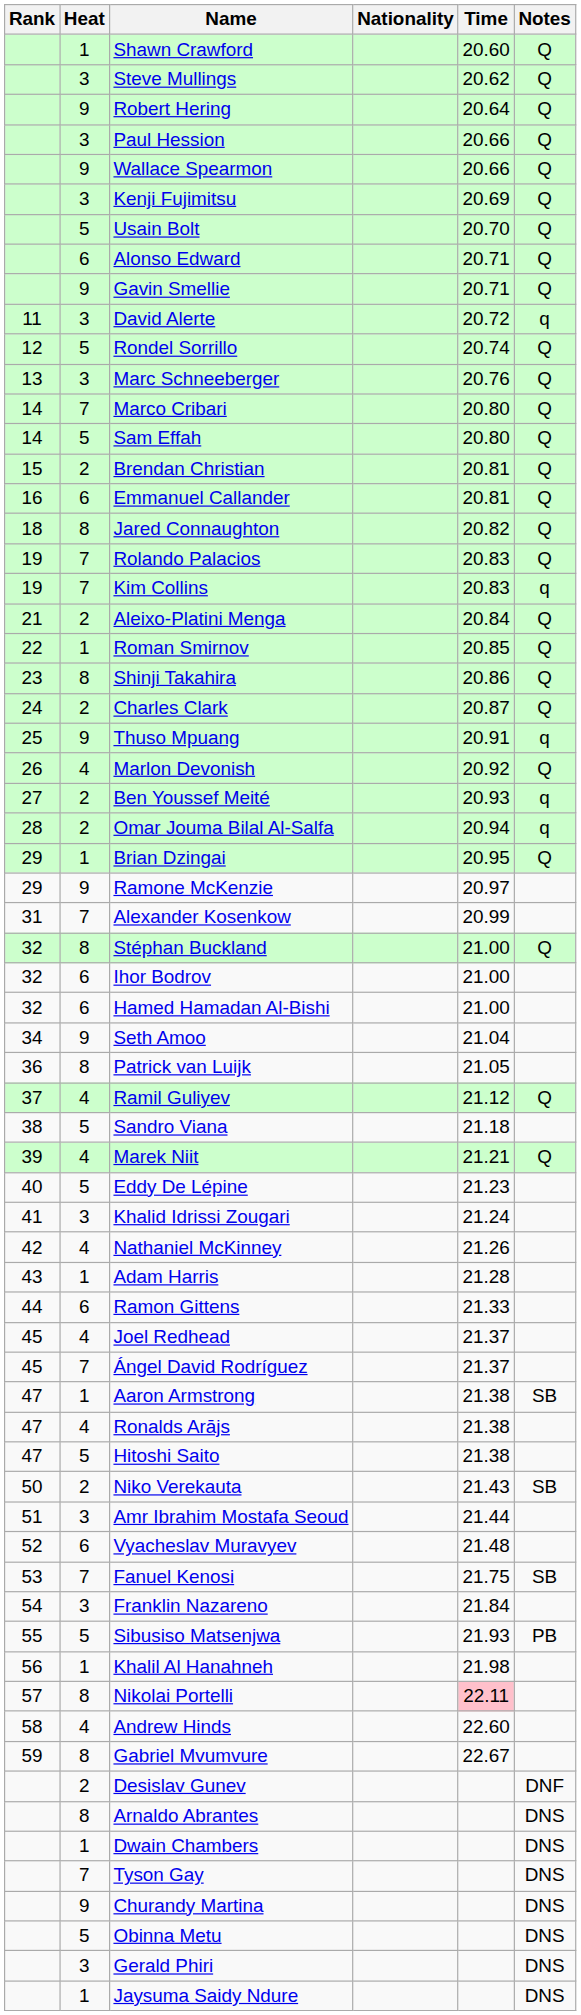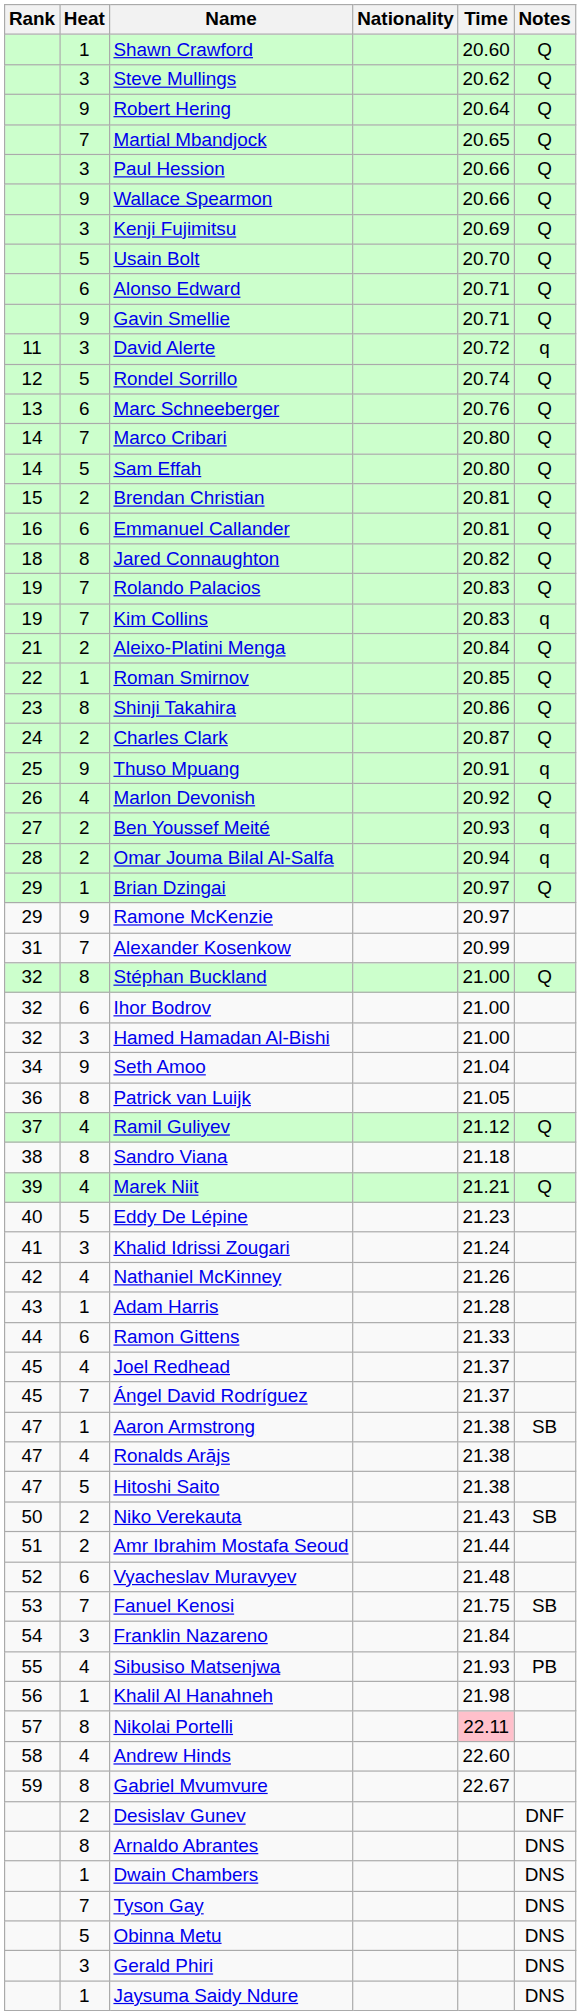 <table class="wikitable sortable" style="text-align:center">
 <tr>
 <th>Rank</th>
 <th>Heat</th>
 <th>Name</th>
 <th>Nationality</th>
 <th>Time</th>
 <th>Notes</th>
 </tr>
 <tr bgcolor=ccffcc>
 <td></td>
 <td>1</td>
 <td align=left><a href='#'>Shawn Crawford</a></td>
 <td align=left></td>
 <td>20.60</td>
 <td>Q</td>
 </tr>
 <tr bgcolor=ccffcc>
 <td></td>
 <td>3</td>
 <td align=left><a href='#'>Steve Mullings</a></td>
 <td align=left></td>
 <td>20.62</td>
 <td>Q</td>
 </tr>
 <tr bgcolor=ccffcc>
 <td></td>
 <td>9</td>
 <td align=left><a href='#'>Robert Hering</a></td>
 <td align=left></td>
 <td>20.64</td>
+<td>Q</td>
+</tr>
+<tr bgcolor=ccffcc>
+<td></td>
+<td>7</td>
+<td align=left><a href='#'>Martial Mbandjock</a></td>
+<td align=left></td>
+<td>20.65</td>
 <td>Q</td>
 </tr>
 <tr bgcolor=ccffcc>
 <td></td>
 <td>3</td>
 <td align=left><a href='#'>Paul Hession</a></td>
 <td align=left></td>
 <td>20.66</td>
 <td>Q</td>
 </tr>
 <tr bgcolor=ccffcc>
 <td></td>
 <td>9</td>
 <td align=left><a href='#'>Wallace Spearmon</a></td>
 <td align=left></td>
 <td>20.66</td>
 <td>Q</td>
 </tr>
 <tr bgcolor=ccffcc>
 <td></td>
 <td>3</td>
 <td align=left><a href='#'>Kenji Fujimitsu</a></td>
 <td align=left></td>
 <td>20.69</td>
 <td>Q</td>
 </tr>
 <tr bgcolor=ccffcc>
 <td></td>
 <td>5</td>
 <td align=left><a href='#'>Usain Bolt</a></td>
 <td align=left></td>
 <td>20.70</td>
 <td>Q</td>
 </tr>
 <tr bgcolor=ccffcc>
 <td></td>
 <td>6</td>
 <td align=left><a href='#'>Alonso Edward</a></td>
 <td align=left></td>
 <td>20.71</td>
 <td>Q</td>
 </tr>
 <tr bgcolor=ccffcc>
 <td></td>
 <td>9</td>
 <td align=left><a href='#'>Gavin Smellie</a></td>
 <td align=left></td>
 <td>20.71</td>
 <td>Q</td>
 </tr>
 <tr bgcolor=ccffcc>
 <td>11</td>
 <td>3</td>
 <td align=left><a href='#'>David Alerte</a></td>
 <td align=left></td>
 <td>20.72</td>
 <td>q</td>
 </tr>
 <tr bgcolor=ccffcc>
 <td>12</td>
 <td>5</td>
 <td align=left><a href='#'>Rondel Sorrillo</a></td>
 <td align=left></td>
 <td>20.74</td>
 <td>Q</td>
 </tr>
 <tr bgcolor=ccffcc>
 <td>13</td>
-<td>3</td>
+<td>6</td>
 <td align=left><a href='#'>Marc Schneeberger</a></td>
 <td align=left></td>
 <td>20.76</td>
 <td>Q</td>
 </tr>
 <tr bgcolor=ccffcc>
 <td>14</td>
 <td>7</td>
 <td align=left><a href='#'>Marco Cribari</a></td>
 <td align=left></td>
 <td>20.80</td>
 <td>Q</td>
 </tr>
 <tr bgcolor=ccffcc>
 <td>14</td>
 <td>5</td>
 <td align=left><a href='#'>Sam Effah</a></td>
 <td align=left></td>
 <td>20.80</td>
 <td>Q</td>
 </tr>
 <tr bgcolor=ccffcc>
 <td>15</td>
 <td>2</td>
 <td align=left><a href='#'>Brendan Christian</a></td>
 <td align=left></td>
 <td>20.81</td>
 <td>Q</td>
 </tr>
 <tr bgcolor=ccffcc>
 <td>16</td>
 <td>6</td>
 <td align=left><a href='#'>Emmanuel Callander</a></td>
 <td align=left></td>
 <td>20.81</td>
 <td>Q</td>
 </tr>
 <tr bgcolor=ccffcc>
 <td>18</td>
 <td>8</td>
 <td align=left><a href='#'>Jared Connaughton</a></td>
 <td align=left></td>
 <td>20.82</td>
 <td>Q</td>
 </tr>
 <tr bgcolor=ccffcc>
 <td>19</td>
 <td>7</td>
 <td align=left><a href='#'>Rolando Palacios</a></td>
 <td align=left></td>
 <td>20.83</td>
 <td>Q</td>
 </tr>
 <tr bgcolor=ccffcc>
 <td>19</td>
 <td>7</td>
 <td align=left><a href='#'>Kim Collins</a></td>
 <td align=left></td>
 <td>20.83</td>
 <td>q</td>
 </tr>
 <tr bgcolor=ccffcc>
 <td>21</td>
 <td>2</td>
 <td align=left><a href='#'>Aleixo-Platini Menga</a></td>
 <td align=left></td>
 <td>20.84</td>
 <td>Q</td>
 </tr>
 <tr bgcolor=ccffcc>
 <td>22</td>
 <td>1</td>
 <td align=left><a href='#'>Roman Smirnov</a></td>
 <td align=left></td>
 <td>20.85</td>
 <td>Q</td>
 </tr>
 <tr bgcolor=ccffcc>
 <td>23</td>
 <td>8</td>
 <td align=left><a href='#'>Shinji Takahira</a></td>
 <td align=left></td>
 <td>20.86</td>
 <td>Q</td>
 </tr>
 <tr bgcolor=ccffcc>
 <td>24</td>
 <td>2</td>
 <td align=left><a href='#'>Charles Clark</a></td>
 <td align=left></td>
 <td>20.87</td>
 <td>Q</td>
 </tr>
 <tr bgcolor=ccffcc>
 <td>25</td>
 <td>9</td>
 <td align=left><a href='#'>Thuso Mpuang</a></td>
 <td align=left></td>
 <td>20.91</td>
 <td>q</td>
 </tr>
 <tr bgcolor=ccffcc>
 <td>26</td>
 <td>4</td>
 <td align=left><a href='#'>Marlon Devonish</a></td>
 <td align=left></td>
 <td>20.92</td>
 <td>Q</td>
 </tr>
 <tr bgcolor=ccffcc>
 <td>27</td>
 <td>2</td>
 <td align=left><a href='#'>Ben Youssef Meité</a></td>
 <td align=left></td>
 <td>20.93</td>
 <td>q</td>
 </tr>
 <tr bgcolor=ccffcc>
 <td>28</td>
 <td>2</td>
 <td align=left><a href='#'>Omar Jouma Bilal Al-Salfa</a></td>
 <td align=left></td>
 <td>20.94</td>
 <td>q</td>
 </tr>
 <tr bgcolor=ccffcc>
 <td>29</td>
 <td>1</td>
 <td align=left><a href='#'>Brian Dzingai</a></td>
 <td align=left></td>
-<td>20.95</td>
+<td>20.97</td>
 <td>Q</td>
 </tr>
 <tr>
 <td>29</td>
 <td>9</td>
 <td align=left><a href='#'>Ramone McKenzie</a></td>
 <td align=left></td>
 <td>20.97</td>
 <td></td>
 </tr>
 <tr>
 <td>31</td>
 <td>7</td>
 <td align=left><a href='#'>Alexander Kosenkow</a></td>
 <td align=left></td>
 <td>20.99</td>
 <td></td>
 </tr>
 <tr bgcolor=ccffcc>
 <td>32</td>
 <td>8</td>
 <td align=left><a href='#'>Stéphan Buckland</a></td>
 <td align=left></td>
 <td>21.00</td>
 <td>Q</td>
 </tr>
 <tr>
 <td>32</td>
 <td>6</td>
 <td align=left><a href='#'>Ihor Bodrov</a></td>
 <td align=left></td>
 <td>21.00</td>
 <td></td>
 </tr>
 <tr>
 <td>32</td>
-<td>6</td>
+<td>3</td>
 <td align=left><a href='#'>Hamed Hamadan Al-Bishi</a></td>
 <td align=left></td>
 <td>21.00</td>
 <td></td>
 </tr>
 <tr>
 <td>34</td>
 <td>9</td>
 <td align=left><a href='#'>Seth Amoo</a></td>
 <td align=left></td>
 <td>21.04</td>
 <td></td>
 </tr>
 <tr>
 <td>36</td>
 <td>8</td>
 <td align=left><a href='#'>Patrick van Luijk</a></td>
 <td align=left></td>
 <td>21.05</td>
 <td></td>
 </tr>
 <tr bgcolor=ccffcc>
 <td>37</td>
 <td>4</td>
 <td align=left><a href='#'>Ramil Guliyev</a></td>
 <td align=left></td>
 <td>21.12</td>
 <td>Q</td>
 </tr>
 <tr>
 <td>38</td>
-<td>5</td>
+<td>8</td>
 <td align=left><a href='#'>Sandro Viana</a></td>
 <td align=left></td>
 <td>21.18</td>
 <td></td>
 </tr>
 <tr bgcolor=ccffcc>
 <td>39</td>
 <td>4</td>
 <td align=left><a href='#'>Marek Niit</a></td>
 <td align=left></td>
 <td>21.21</td>
 <td>Q</td>
 </tr>
 <tr>
 <td>40</td>
 <td>5</td>
 <td align=left><a href='#'>Eddy De Lépine</a></td>
 <td align=left></td>
 <td>21.23</td>
 <td></td>
 </tr>
 <tr>
 <td>41</td>
 <td>3</td>
 <td align=left><a href='#'>Khalid Idrissi Zougari</a></td>
 <td align=left></td>
 <td>21.24</td>
 <td></td>
 </tr>
 <tr>
 <td>42</td>
 <td>4</td>
 <td align=left><a href='#'>Nathaniel McKinney</a></td>
 <td align=left></td>
 <td>21.26</td>
 <td></td>
 </tr>
 <tr>
 <td>43</td>
 <td>1</td>
 <td align=left><a href='#'>Adam Harris</a></td>
 <td align=left></td>
 <td>21.28</td>
 <td></td>
 </tr>
 <tr>
 <td>44</td>
 <td>6</td>
 <td align=left><a href='#'>Ramon Gittens</a></td>
 <td align=left></td>
 <td>21.33</td>
 <td></td>
 </tr>
 <tr>
 <td>45</td>
 <td>4</td>
 <td align=left><a href='#'>Joel Redhead</a></td>
 <td align=left></td>
 <td>21.37</td>
 <td></td>
 </tr>
 <tr>
 <td>45</td>
 <td>7</td>
 <td align=left><a href='#'>Ángel David Rodríguez</a></td>
 <td align=left></td>
 <td>21.37</td>
 <td></td>
 </tr>
 <tr>
 <td>47</td>
 <td>1</td>
 <td align=left><a href='#'>Aaron Armstrong</a></td>
 <td align=left></td>
 <td>21.38</td>
 <td>SB</td>
 </tr>
 <tr>
 <td>47</td>
 <td>4</td>
 <td align=left><a href='#'>Ronalds Arājs</a></td>
 <td align=left></td>
 <td>21.38</td>
 <td></td>
 </tr>
 <tr>
 <td>47</td>
 <td>5</td>
 <td align=left><a href='#'>Hitoshi Saito</a></td>
 <td align=left></td>
 <td>21.38</td>
 <td></td>
 </tr>
 <tr>
 <td>50</td>
 <td>2</td>
 <td align=left><a href='#'>Niko Verekauta</a></td>
 <td align=left></td>
 <td>21.43</td>
 <td>SB</td>
 </tr>
 <tr>
 <td>51</td>
-<td>3</td>
+<td>2</td>
 <td align=left><a href='#'>Amr Ibrahim Mostafa Seoud</a></td>
 <td align=left></td>
 <td>21.44</td>
 <td></td>
 </tr>
 <tr>
 <td>52</td>
 <td>6</td>
 <td align=left><a href='#'>Vyacheslav Muravyev</a></td>
 <td align=left></td>
 <td>21.48</td>
 <td></td>
 </tr>
 <tr>
 <td>53</td>
 <td>7</td>
 <td align=left><a href='#'>Fanuel Kenosi</a></td>
 <td align=left></td>
 <td>21.75</td>
 <td>SB</td>
 </tr>
 <tr>
 <td>54</td>
 <td>3</td>
 <td align=left><a href='#'>Franklin Nazareno</a></td>
 <td align=left></td>
 <td>21.84</td>
 <td></td>
 </tr>
 <tr>
 <td>55</td>
-<td>5</td>
+<td>4</td>
 <td align=left><a href='#'>Sibusiso Matsenjwa</a></td>
 <td align=left></td>
 <td>21.93</td>
 <td>PB</td>
 </tr>
 <tr>
 <td>56</td>
 <td>1</td>
 <td align=left><a href='#'>Khalil Al Hanahneh</a></td>
 <td align=left></td>
 <td>21.98</td>
 <td></td>
 </tr>
 <tr>
 <td>57</td>
 <td>8</td>
 <td align=left><a href='#'>Nikolai Portelli</a></td>
 <td align=left></td>
 <td style="background: pink;">22.11</td>
 <td></td>
 </tr>
 <tr>
 <td>58</td>
 <td>4</td>
 <td align=left><a href='#'>Andrew Hinds</a></td>
 <td align=left></td>
 <td>22.60</td>
 <td></td>
 </tr>
 <tr>
 <td>59</td>
 <td>8</td>
 <td align=left><a href='#'>Gabriel Mvumvure</a></td>
 <td align=left></td>
 <td>22.67</td>
 <td></td>
 </tr>
 <tr>
 <td></td>
 <td>2</td>
 <td align=left><a href='#'>Desislav Gunev</a></td>
 <td align=left></td>
 <td></td>
 <td>DNF</td>
 </tr>
 <tr>
 <td></td>
 <td>8</td>
 <td align=left><a href='#'>Arnaldo Abrantes</a></td>
 <td align=left></td>
 <td></td>
 <td>DNS</td>
 </tr>
 <tr>
 <td></td>
 <td>1</td>
 <td align=left><a href='#'>Dwain Chambers</a></td>
 <td align=left></td>
 <td></td>
 <td>DNS</td>
 </tr>
 <tr>
 <td></td>
 <td>7</td>
 <td align=left><a href='#'>Tyson Gay</a></td>
 <td align=left></td>
 <td></td>
 <td>DNS</td>
 </tr>
 <tr>
 <td></td>
-<td>9</td>
-<td align=left><a href='#'>Churandy Martina</a></td>
-<td align=left></td>
-<td></td>
-<td>DNS</td>
-</tr>
-<tr>
-<td></td>
 <td>5</td>
 <td align=left><a href='#'>Obinna Metu</a></td>
 <td align=left></td>
 <td></td>
 <td>DNS</td>
 </tr>
 <tr>
 <td></td>
 <td>3</td>
 <td align=left><a href='#'>Gerald Phiri</a></td>
 <td align=left></td>
 <td></td>
 <td>DNS</td>
 </tr>
 <tr>
 <td></td>
 <td>1</td>
 <td align=left><a href='#'>Jaysuma Saidy Ndure</a></td>
 <td align=left></td>
 <td></td>
 <td>DNS</td>
 </tr>
 </table>
